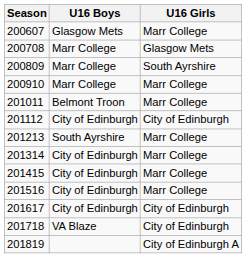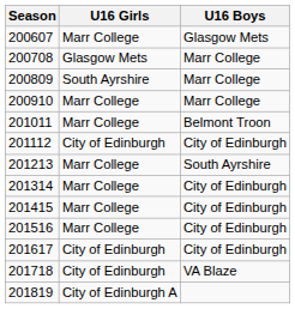 <table class="wikitable sortable mw-collapsible mw-collapsed">
 <tr>
 <th>Season</th>
+<th>U16 Girls</th>
 <th>U16 Boys</th>
-<th>U16 Girls</th>
 </tr>
 <tr>
 <td>200607</td>
+<td>Marr College</td>
+<td>Glasgow Mets</td>
+</tr>
+<tr>
+<td>200708</td>
 <td>Glasgow Mets</td>
 <td>Marr College</td>
 </tr>
 <tr>
-<td>200708</td>
+<td>200809</td>
+<td>South Ayrshire</td>
 <td>Marr College</td>
-<td>Glasgow Mets</td>
-</tr>
-<tr>
-<td>200809</td>
-<td>Marr College</td>
-<td>South Ayrshire</td>
 </tr>
 <tr>
 <td>200910</td>
 <td>Marr College</td>
 <td>Marr College</td>
 </tr>
 <tr>
 <td>201011</td>
+<td>Marr College</td>
 <td>Belmont Troon</td>
-<td>Marr College</td>
 </tr>
 <tr>
 <td>201112</td>
 <td>City of Edinburgh</td>
 <td>City of Edinburgh</td>
 </tr>
 <tr>
 <td>201213</td>
+<td>Marr College</td>
 <td>South Ayrshire</td>
-<td>Marr College</td>
 </tr>
 <tr>
 <td>201314</td>
+<td>Marr College</td>
 <td>City of Edinburgh</td>
-<td>Marr College</td>
 </tr>
 <tr>
 <td>201415</td>
+<td>Marr College</td>
 <td>City of Edinburgh</td>
-<td>Marr College</td>
 </tr>
 <tr>
 <td>201516</td>
+<td>Marr College</td>
 <td>City of Edinburgh</td>
-<td>Marr College</td>
 </tr>
 <tr>
 <td>201617</td>
 <td>City of Edinburgh</td>
 <td>City of Edinburgh</td>
 </tr>
 <tr>
 <td>201718</td>
+<td>City of Edinburgh</td>
 <td>VA Blaze</td>
-<td>City of Edinburgh</td>
 </tr>
 <tr>
 <td>201819</td>
+<td>City of Edinburgh A</td>
 <td></td>
-<td>City of Edinburgh A</td>
 </tr>
 </table>
